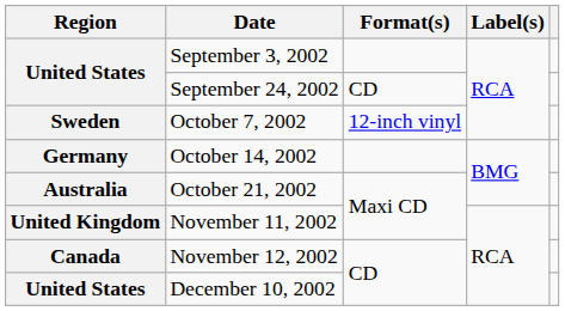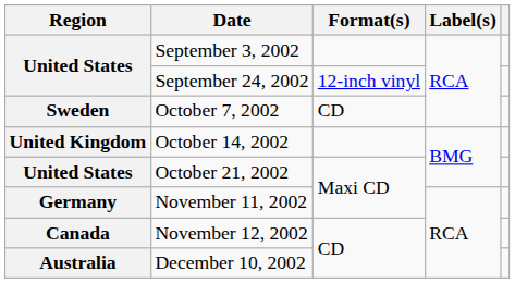 <table class="wikitable plainrowheaders">
 <tr>
 <th scope="col">Region</th>
 <th scope="col">Date</th>
 <th scope="col">Format(s)</th>
 <th scope="col">Label(s)</th>
 <th scope="col"></th>
 </tr>
 <tr>
 <th scope="row" rowspan="2">United States</th>
 <td>September 3, 2002</td>
 <td></td>
 <td rowspan="3"><a href='#'>RCA</a></td>
 <td align="center"></td>
 </tr>
 <tr>
 <td>September 24, 2002</td>
-<td>CD</td>
+<td><a href='#'>12-inch vinyl</a></td>
 <td align="center"></td>
 </tr>
 <tr>
 <th scope="row">Sweden</th>
 <td>October 7, 2002</td>
-<td><a href='#'>12-inch vinyl</a></td>
+<td>CD</td>
 <td align="center"></td>
 </tr>
 <tr>
-<th scope="row">Germany</th>
+<th scope="row">United Kingdom</th>
 <td>October 14, 2002</td>
 <td></td>
 <td rowspan="2"><a href='#'>BMG</a></td>
 <td align="center"></td>
 </tr>
 <tr>
-<th scope="row">Australia</th>
+<th scope="row">United States</th>
 <td>October 21, 2002</td>
 <td rowspan="2">Maxi CD</td>
 <td align="center"></td>
 </tr>
 <tr>
-<th scope="row">United Kingdom</th>
+<th scope="row">Germany</th>
 <td>November 11, 2002</td>
 <td rowspan="3">RCA</td>
 <td align="center"></td>
 </tr>
 <tr>
 <th scope="row">Canada</th>
 <td>November 12, 2002</td>
 <td rowspan="2">CD</td>
 <td align="center"></td>
 </tr>
 <tr>
-<th scope="row">United States</th>
+<th scope="row">Australia</th>
 <td>December 10, 2002</td>
 <td align="center"></td>
 </tr>
 </table>
